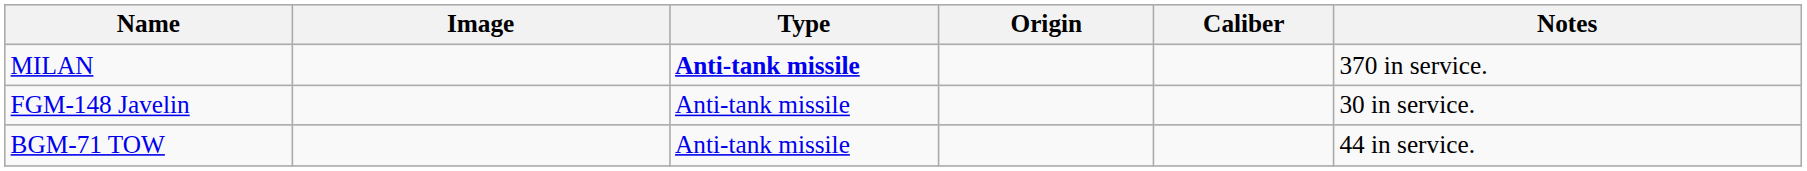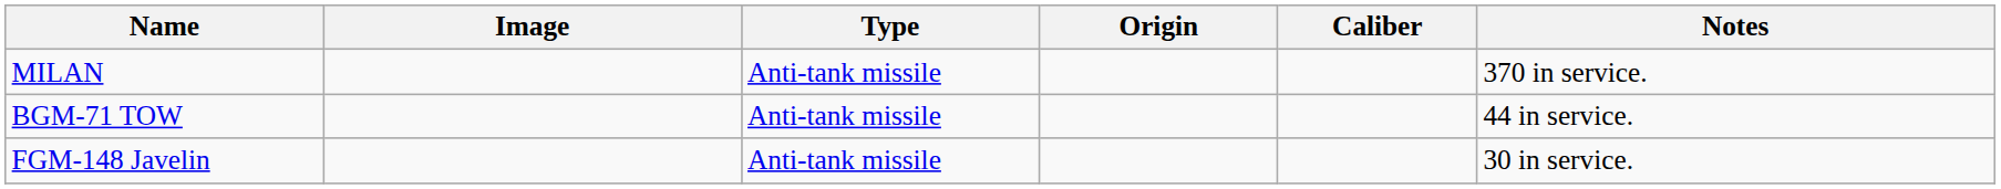 <table class="wikitable" style="width:90%;">
 <tr>
 <th width=16%>Name</th>
 <th width=21%>Image</th>
 <th width=15%>Type</th>
 <th width=12%>Origin</th>
 <th width=10%>Caliber</th>
 <th width=26%>Notes</th>
 </tr>
 <tr>
 <td><a href='#'>MILAN</a></td>
 <td></td>
-<td><strong><a href='#'>Anti-tank missile</a></strong></td>
+<td><a href='#'>Anti-tank missile</a></td>
 <td><br></td>
 <td></td>
 <td>370 in service.</td>
+</tr>
+<tr>
+<td><a href='#'>BGM-71 TOW</a></td>
+<td></td>
+<td><a href='#'>Anti-tank missile</a></td>
+<td></td>
+<td></td>
+<td>44 in service.</td>
 </tr>
 <tr>
 <td><a href='#'>FGM-148 Javelin</a></td>
 <td></td>
 <td><a href='#'>Anti-tank missile</a></td>
 <td></td>
 <td></td>
 <td>30 in service.</td>
 </tr>
-<tr>
-<td><a href='#'>BGM-71 TOW</a></td>
-<td></td>
-<td><a href='#'>Anti-tank missile</a></td>
-<td></td>
-<td></td>
-<td>44 in service.</td>
-</tr>
 </table>
